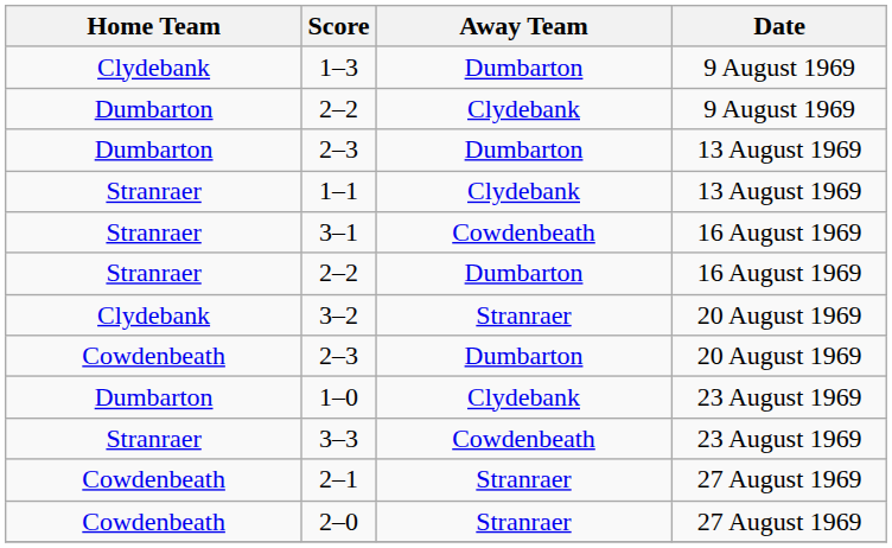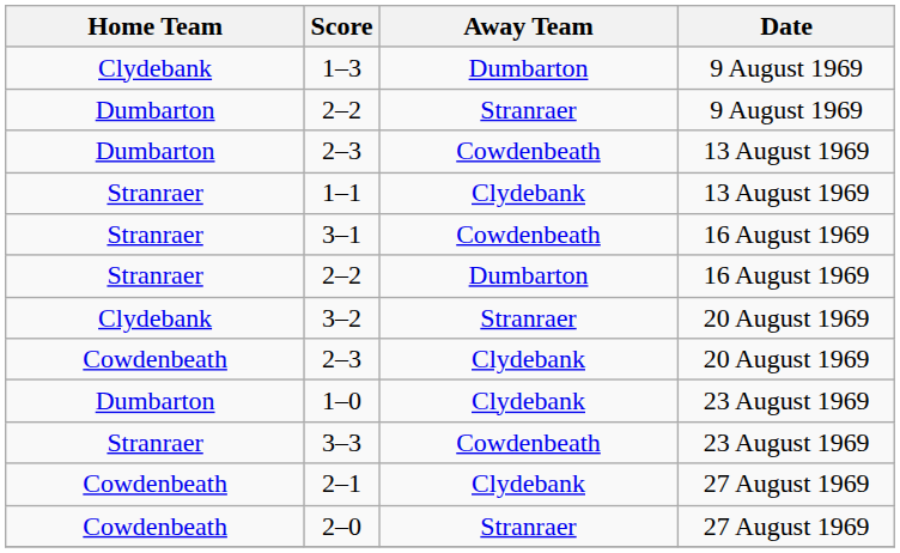 <table class="wikitable" style="text-align:center;">
 <tr>
 <th width=175>Home Team</th>
 <th width=20>Score</th>
 <th width=175>Away Team</th>
 <th width= 125>Date</th>
 </tr>
 <tr>
 <td><a href='#'>Clydebank</a></td>
 <td>1–3</td>
 <td><a href='#'>Dumbarton</a></td>
 <td>9 August 1969</td>
 </tr>
 <tr>
 <td><a href='#'>Dumbarton</a></td>
 <td>2–2</td>
-<td><a href='#'>Clydebank</a></td>
+<td><a href='#'>Stranraer</a></td>
 <td>9 August 1969</td>
 </tr>
 <tr>
 <td><a href='#'>Dumbarton</a></td>
 <td>2–3</td>
-<td><a href='#'>Dumbarton</a></td>
+<td><a href='#'>Cowdenbeath</a></td>
 <td>13 August 1969</td>
 </tr>
 <tr>
 <td><a href='#'>Stranraer</a></td>
 <td>1–1</td>
 <td><a href='#'>Clydebank</a></td>
 <td>13 August 1969</td>
 </tr>
 <tr>
 <td><a href='#'>Stranraer</a></td>
 <td>3–1</td>
 <td><a href='#'>Cowdenbeath</a></td>
 <td>16 August 1969</td>
 </tr>
 <tr>
 <td><a href='#'>Stranraer</a></td>
 <td>2–2</td>
 <td><a href='#'>Dumbarton</a></td>
 <td>16 August 1969</td>
 </tr>
 <tr>
 <td><a href='#'>Clydebank</a></td>
 <td>3–2</td>
 <td><a href='#'>Stranraer</a></td>
 <td>20 August 1969</td>
 </tr>
 <tr>
 <td><a href='#'>Cowdenbeath</a></td>
 <td>2–3</td>
-<td><a href='#'>Dumbarton</a></td>
+<td><a href='#'>Clydebank</a></td>
 <td>20 August 1969</td>
 </tr>
 <tr>
 <td><a href='#'>Dumbarton</a></td>
 <td>1–0</td>
 <td><a href='#'>Clydebank</a></td>
 <td>23 August 1969</td>
 </tr>
 <tr>
 <td><a href='#'>Stranraer</a></td>
 <td>3–3</td>
 <td><a href='#'>Cowdenbeath</a></td>
 <td>23 August 1969</td>
 </tr>
 <tr>
 <td><a href='#'>Cowdenbeath</a></td>
 <td>2–1</td>
-<td><a href='#'>Stranraer</a></td>
+<td><a href='#'>Clydebank</a></td>
 <td>27 August 1969</td>
 </tr>
 <tr>
 <td><a href='#'>Cowdenbeath</a></td>
 <td>2–0</td>
 <td><a href='#'>Stranraer</a></td>
 <td>27 August 1969</td>
 </tr>
 <tr>
 </tr>
 </table>
